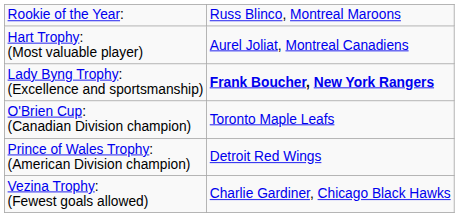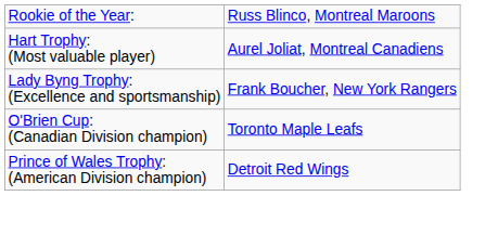 <table class="wikitable">
 <tr>
 <td><a href='#'>Rookie of the Year</a>:</td>
 <td><a href='#'>Russ Blinco</a>, <a href='#'>Montreal Maroons</a></td>
 </tr>
 <tr>
 <td><a href='#'>Hart Trophy</a>:<br>(Most valuable player)</td>
 <td><a href='#'>Aurel Joliat</a>, <a href='#'>Montreal Canadiens</a></td>
 </tr>
 <tr>
 <td><a href='#'>Lady Byng Trophy</a>:<br>(Excellence and sportsmanship)</td>
-<td><strong><a href='#'>Frank Boucher</a>, <a href='#'>New York Rangers</a></strong></td>
+<td><a href='#'>Frank Boucher</a>, <a href='#'>New York Rangers</a></td>
 </tr>
 <tr>
 <td><a href='#'>O'Brien Cup</a>:<br>(Canadian Division champion)</td>
 <td><a href='#'>Toronto Maple Leafs</a></td>
 </tr>
 <tr>
 <td><a href='#'>Prince of Wales Trophy</a>:<br>(American Division champion)</td>
 <td><a href='#'>Detroit Red Wings</a></td>
 </tr>
-<tr>
-<td><a href='#'>Vezina Trophy</a>:<br>(Fewest goals allowed)</td>
-<td><a href='#'>Charlie Gardiner</a>, <a href='#'>Chicago Black Hawks</a></td>
-</tr>
 </table>
